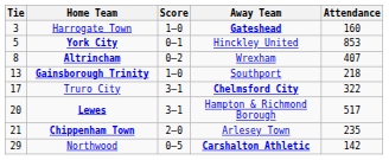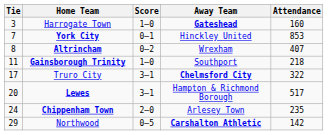 <table class="wikitable" style="text-align:center;">
 <tr>
 <th width=20>Tie</th>
 <th width=175>Home Team</th>
 <th width=20>Score</th>
 <th width=175>Away Team</th>
 <th width=20>Attendance</th>
 </tr>
 <tr>
 <td>3</td>
 <td><a href='#'>Harrogate Town</a></td>
 <td>1–0</td>
 <td><strong><a href='#'>Gateshead</a></strong></td>
 <td>160</td>
 </tr>
 <tr>
-<td>5</td>
+<td>7</td>
 <td><strong><a href='#'>York City</a></strong></td>
 <td>0–1</td>
 <td><a href='#'>Hinckley United</a></td>
 <td>853</td>
 </tr>
 <tr>
 <td>8</td>
 <td><strong><a href='#'>Altrincham</a></strong></td>
 <td>0–2</td>
 <td><a href='#'>Wrexham</a></td>
 <td>407</td>
 </tr>
 <tr>
-<td>13</td>
+<td>11</td>
 <td><strong><a href='#'>Gainsborough Trinity</a></strong></td>
 <td>1–0</td>
 <td><a href='#'>Southport</a></td>
 <td>218</td>
 </tr>
 <tr>
 <td>17</td>
 <td><a href='#'>Truro City</a></td>
 <td>3–1</td>
 <td><strong><a href='#'>Chelmsford City</a></strong></td>
 <td>322</td>
 </tr>
 <tr>
 <td>20</td>
 <td><strong><a href='#'>Lewes</a></strong></td>
 <td>3–1</td>
 <td><a href='#'>Hampton & Richmond Borough</a></td>
 <td>517</td>
 </tr>
 <tr>
-<td>21</td>
+<td>24</td>
 <td><strong><a href='#'>Chippenham Town</a></strong></td>
 <td>2–0</td>
 <td><a href='#'>Arlesey Town</a></td>
 <td>235</td>
 </tr>
 <tr>
 <td>29</td>
 <td><a href='#'>Northwood</a></td>
 <td>0–5</td>
 <td><strong><a href='#'>Carshalton Athletic</a></strong></td>
 <td>142</td>
 </tr>
 </table>
